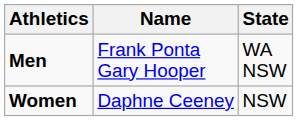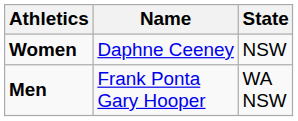 <table class="wikitable">
 <tr>
 <th>Athletics</th>
 <th>Name</th>
 <th>State</th>
 </tr>
 <tr>
+<td><strong>Women</strong></td>
+<td><a href='#'>Daphne Ceeney</a></td>
+<td>NSW</td>
+</tr>
+<tr>
 <td><strong>Men</strong></td>
 <td><a href='#'>Frank Ponta</a><br><a href='#'>Gary Hooper</a></td>
 <td>WA<br>NSW</td>
 </tr>
-<tr>
-<td><strong>Women</strong></td>
-<td><a href='#'>Daphne Ceeney</a></td>
-<td>NSW</td>
-</tr>
 </table>
